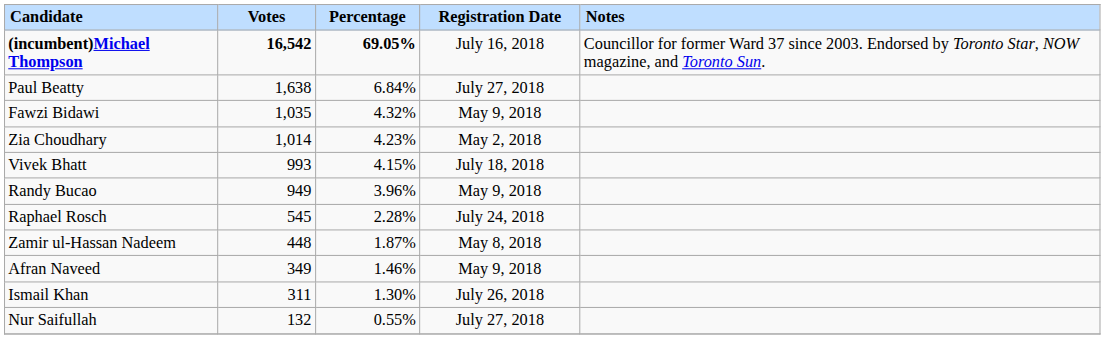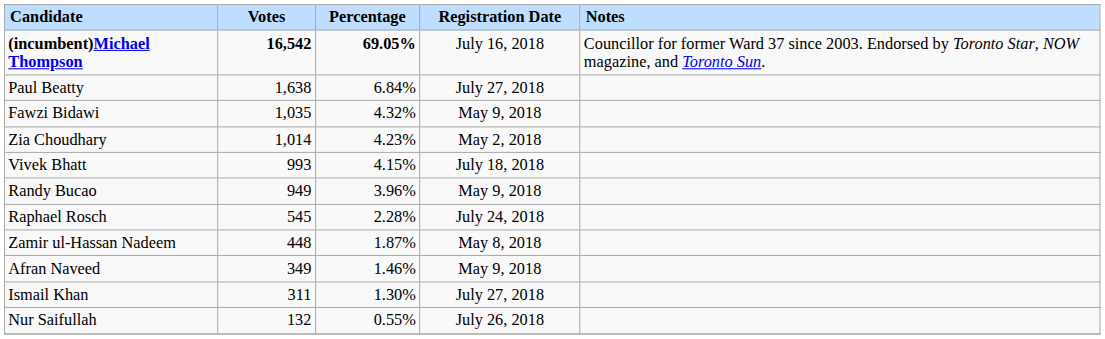 <table class="sortable wikitable">
 <tr>
 <th scope="col" style="background-color:#bfdeff;width:200px;text-align:left;padding-left:5px;">Candidate</th>
 <th scope="col" style="background-color:#bfdeff;width:88px;">Votes</th>
 <th scope="col" style="background-color:#bfdeff;width:95px;">Percentage</th>
 <th scope="col" style="background-color:#bfdeff;width:150px;">Registration Date</th>
 <th scope="col" style="background-color:#bfdeff;width:500px;text-align:left;padding-left:5px;">Notes</th>
 </tr>
 <tr>
 <td valign="top"><strong>(incumbent)<a href='#'>Michael Thompson</a></strong></td>
 <td valign="top" align="right"><strong>16,542</strong></td>
 <td valign="top" align="right"><strong>69.05%</strong></td>
 <td valign="top" align="center">July 16, 2018</td>
 <td>Councillor for former Ward 37 since 2003. Endorsed by <em>Toronto Star</em>, <em>NOW</em> magazine, and <em><a href='#'>Toronto Sun</a></em>.</td>
 </tr>
 <tr>
 <td valign="top">Paul Beatty</td>
 <td valign="top" align="right">1,638</td>
 <td valign="top" align="right">6.84%</td>
 <td valign="top" align="center">July 27, 2018</td>
 <td></td>
 </tr>
 <tr>
 <td valign="top">Fawzi Bidawi</td>
 <td valign="top" align="right">1,035</td>
 <td valign="top" align="right">4.32%</td>
 <td valign="top" align="center">May 9, 2018</td>
 <td></td>
 </tr>
 <tr>
 <td valign="top">Zia Choudhary</td>
 <td valign="top" align="right">1,014</td>
 <td valign="top" align="right">4.23%</td>
 <td valign="top" align="center">May 2, 2018</td>
 <td></td>
 </tr>
 <tr>
 <td valign="top">Vivek Bhatt</td>
 <td valign="top" align="right">993</td>
 <td valign="top" align="right">4.15%</td>
 <td valign="top" align="center">July 18, 2018</td>
 <td></td>
 </tr>
 <tr>
 <td valign="top">Randy Bucao</td>
 <td valign="top" align="right">949</td>
 <td valign="top" align="right">3.96%</td>
 <td valign="top" align="center">May 9, 2018</td>
 <td></td>
 </tr>
 <tr>
 <td valign="top">Raphael Rosch</td>
 <td valign="top" align="right">545</td>
 <td valign="top" align="right">2.28%</td>
 <td valign="top" align="center">July 24, 2018</td>
 <td></td>
 </tr>
 <tr>
 <td valign="top">Zamir ul-Hassan Nadeem</td>
 <td valign="top" align="right">448</td>
 <td valign="top" align="right">1.87%</td>
 <td valign="top" align="center">May 8, 2018</td>
 <td></td>
 </tr>
 <tr>
 <td valign="top">Afran Naveed</td>
 <td valign="top" align="right">349</td>
 <td valign="top" align="right">1.46%</td>
 <td valign="top" align="center">May 9, 2018</td>
 <td></td>
 </tr>
 <tr>
 <td valign="top">Ismail Khan</td>
 <td valign="top" align="right">311</td>
 <td valign="top" align="right">1.30%</td>
-<td valign="top" align="center">July 26, 2018</td>
+<td valign="top" align="center">July 27, 2018</td>
 <td></td>
 </tr>
 <tr>
 <td valign="top">Nur Saifullah</td>
 <td valign="top" align="right">132</td>
 <td valign="top" align="right">0.55%</td>
-<td valign="top" align="center">July 27, 2018</td>
+<td valign="top" align="center">July 26, 2018</td>
 <td></td>
 </tr>
 <tr>
 </tr>
 </table>
